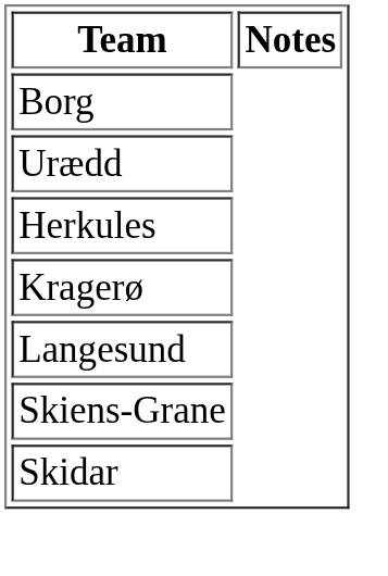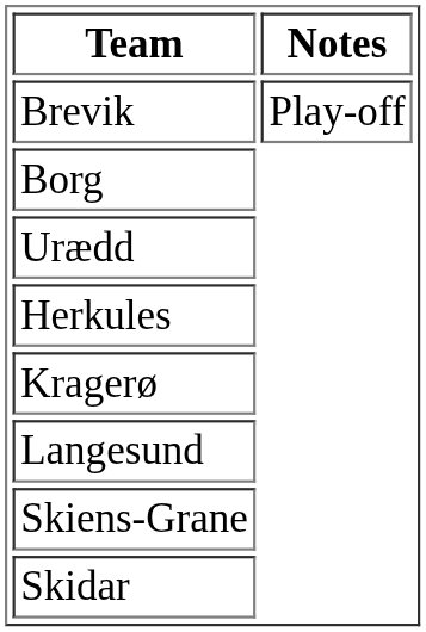 <table border="1" cellpadding="2">
 <tr>
 <th>Team</th>
 <th>Notes</th>
+</tr>
+<tr>
+<td>Brevik</td>
+<td>Play-off</td>
 </tr>
 <tr>
 <td>Borg</td>
 </tr>
 <tr>
 <td>Urædd</td>
 </tr>
 <tr>
 <td>Herkules</td>
 </tr>
 <tr>
 <td>Kragerø</td>
 </tr>
 <tr>
 <td>Langesund</td>
 </tr>
 <tr>
 <td>Skiens-Grane</td>
 </tr>
 <tr>
 <td>Skidar</td>
 </tr>
 </table>
